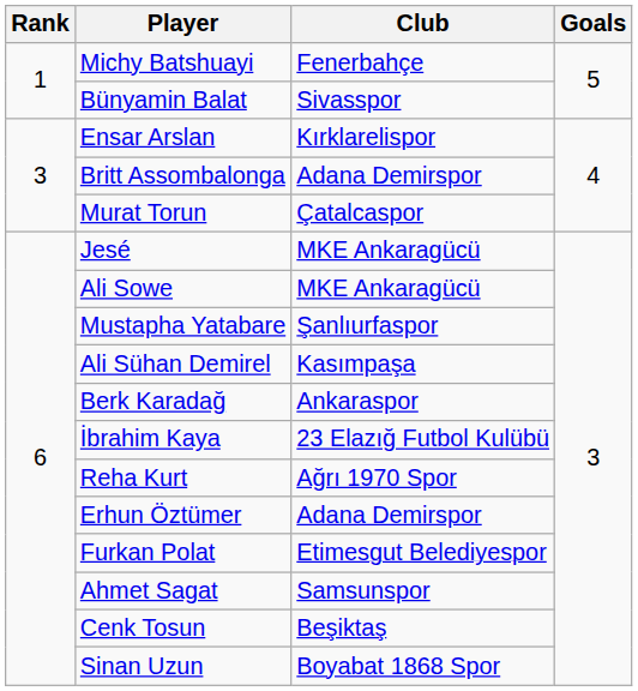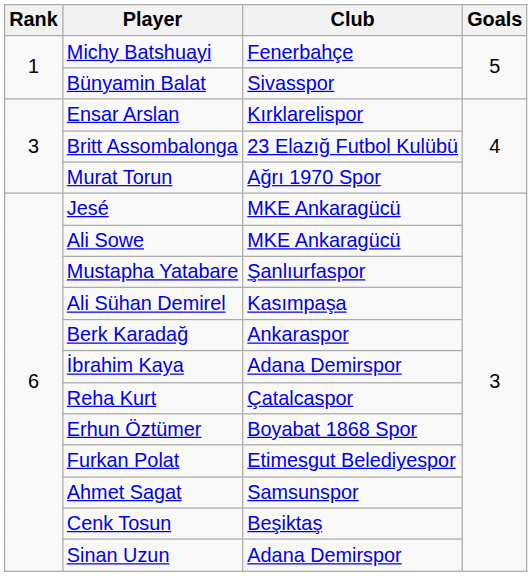 <table class="wikitable sortable" style="text-align:center">
 <tr>
 <th>Rank</th>
 <th>Player</th>
 <th>Club</th>
 <th>Goals</th>
 </tr>
 <tr>
 <td rowspan="2">1</td>
 <td align="left"> <a href='#'>Michy Batshuayi</a></td>
 <td align="left"><a href='#'>Fenerbahçe</a></td>
 <td rowspan="2">5</td>
 </tr>
 <tr>
 <td align=left> <a href='#'>Bünyamin Balat</a></td>
 <td align="left"><a href='#'>Sivasspor</a></td>
 </tr>
 <tr>
 <td rowspan="3">3</td>
 <td align=left> <a href='#'>Ensar Arslan</a></td>
 <td align=left><a href='#'>Kırklarelispor</a></td>
 <td rowspan="3">4</td>
 </tr>
 <tr>
 <td align=left> <a href='#'>Britt Assombalonga</a></td>
-<td align=left><a href='#'>Adana Demirspor</a></td>
+<td align="left"><a href='#'>23 Elazığ Futbol Kulübü</a></td>
 </tr>
 <tr>
 <td align="left"> <a href='#'>Murat Torun</a></td>
-<td align="left"><a href='#'>Çatalcaspor</a></td>
+<td align="left"><a href='#'>Ağrı 1970 Spor</a></td>
 </tr>
 <tr>
 <td rowspan="12">6</td>
 <td align="left"> <a href='#'>Jesé</a></td>
 <td align="left"><a href='#'>MKE Ankaragücü</a></td>
 <td rowspan="13">3</td>
 </tr>
 <tr>
 <td align="left"> <a href='#'>Ali Sowe</a></td>
 <td align="left"><a href='#'>MKE Ankaragücü</a></td>
 </tr>
 <tr>
 <td align="left"> <a href='#'>Mustapha Yatabare</a></td>
 <td align=left><a href='#'>Şanlıurfaspor</a></td>
 </tr>
 <tr>
 <td align="left"> <a href='#'>Ali Sühan Demirel</a></td>
 <td align="left"><a href='#'>Kasımpaşa</a></td>
 </tr>
 <tr>
 <td align="left"> <a href='#'>Berk Karadağ</a></td>
 <td align="left"><a href='#'>Ankaraspor</a></td>
 </tr>
 <tr>
 <td align="left"> <a href='#'>İbrahim Kaya</a></td>
-<td align="left"><a href='#'>23 Elazığ Futbol Kulübü</a></td>
+<td align=left><a href='#'>Adana Demirspor</a></td>
 </tr>
 <tr>
 <td align="left"> <a href='#'>Reha Kurt</a></td>
-<td align="left"><a href='#'>Ağrı 1970 Spor</a></td>
+<td align="left"><a href='#'>Çatalcaspor</a></td>
 </tr>
 <tr>
 <td align="left"> <a href='#'>Erhun Öztümer</a></td>
-<td align="left"><a href='#'>Adana Demirspor</a></td>
+<td align="left"><a href='#'>Boyabat 1868 Spor</a></td>
 </tr>
 <tr>
 <td align="left"> <a href='#'>Furkan Polat</a></td>
 <td align="left"><a href='#'>Etimesgut Belediyespor</a></td>
 </tr>
 <tr>
 <td align="left"> <a href='#'>Ahmet Sagat</a></td>
 <td align="left"><a href='#'>Samsunspor</a></td>
 </tr>
 <tr>
 <td align="left"> <a href='#'>Cenk Tosun</a></td>
 <td align="left"><a href='#'>Beşiktaş</a></td>
 </tr>
 <tr>
 <td align="left"> <a href='#'>Sinan Uzun</a></td>
-<td align="left"><a href='#'>Boyabat 1868 Spor</a></td>
+<td align="left"><a href='#'>Adana Demirspor</a></td>
 </tr>
 </table>
